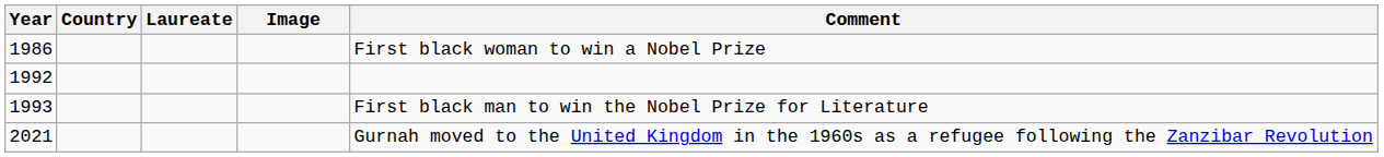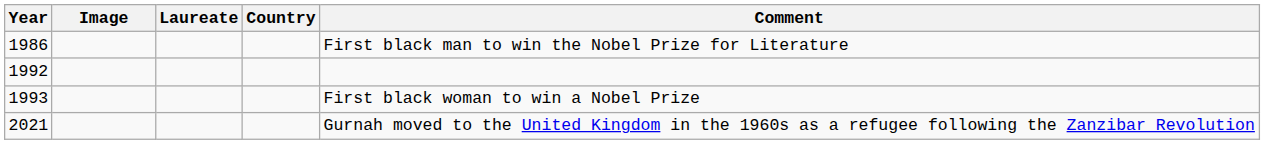 <table class="wikitable sortable">
 <tr>
 <th>Year</th>
+<th class="unportable" style="width:75px;">Image</th>
+<th>Laureate</th>
 <th>Country</th>
-<th>Laureate</th>
-<th class="unportable" style="width:75px;">Image</th>
 <th>Comment</th>
 </tr>
 <tr>
 <td style="text-align:center;">1986</td>
 <td></td>
 <td></td>
 <td></td>
-<td>First black woman to win a Nobel Prize</td>
+<td>First black man to win the Nobel Prize for Literature</td>
 </tr>
 <tr>
 <td style="text-align:center;">1992</td>
 <td></td>
 <td></td>
 <td></td>
 <td></td>
 </tr>
 <tr>
 <td style="text-align:center;">1993</td>
 <td></td>
 <td></td>
 <td></td>
-<td>First black man to win the Nobel Prize for Literature</td>
+<td>First black woman to win a Nobel Prize</td>
 </tr>
 <tr>
 <td style="text-align:center;">2021</td>
 <td></td>
 <td></td>
 <td></td>
 <td>Gurnah moved to the <a href='#'>United Kingdom</a> in the 1960s as a refugee following the <a href='#'>Zanzibar Revolution</a></td>
 </tr>
 </table>
